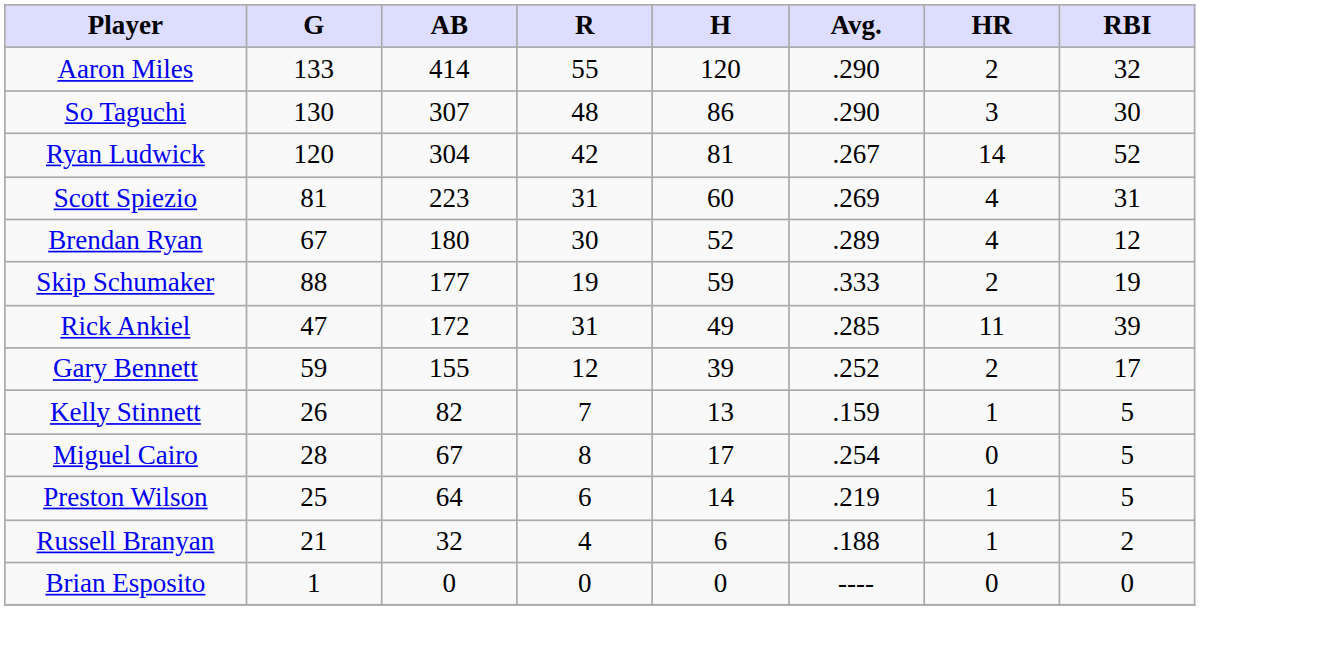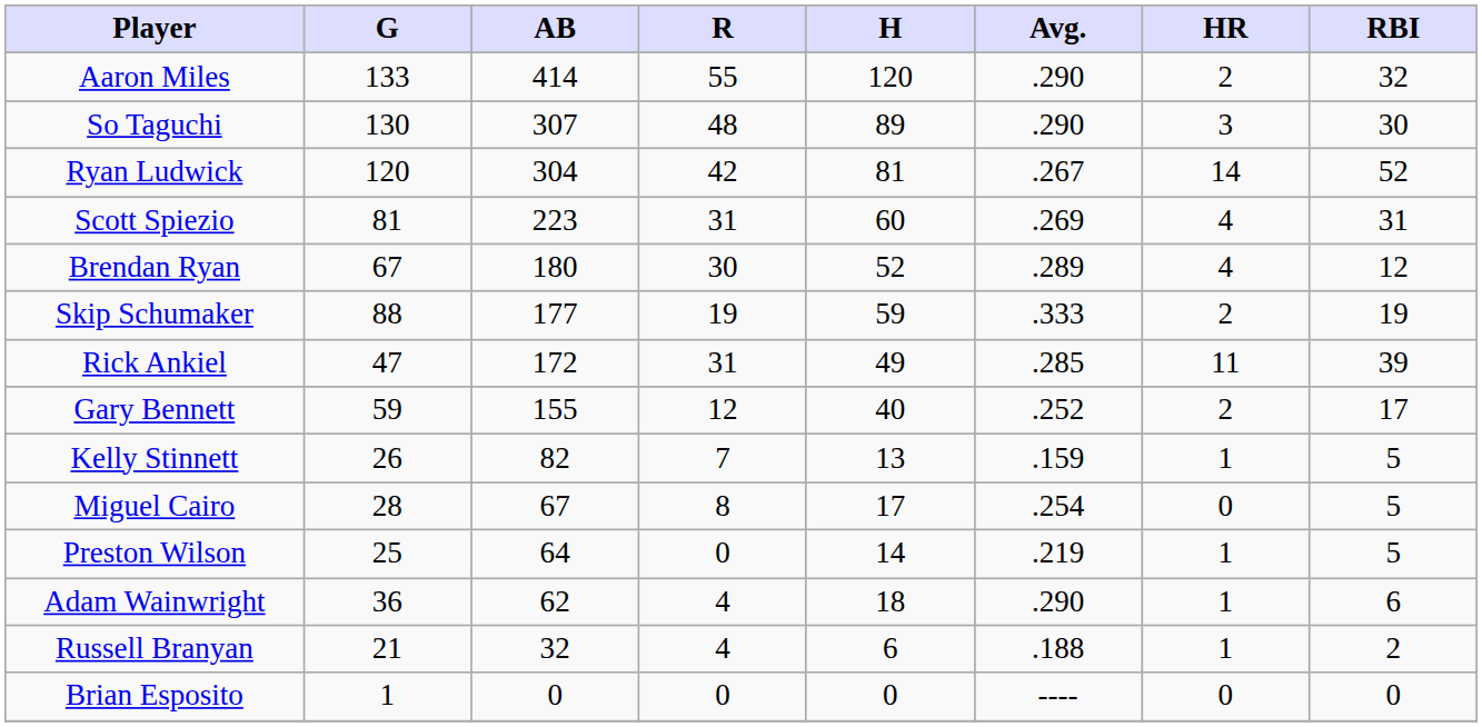 <table class="wikitable sortable">
 <tr>
 <th style="background:#ddf; width:16%;">Player</th>
 <th style="background:#ddf; width:9%;">G</th>
 <th style="background:#ddf; width:9%;">AB</th>
 <th style="background:#ddf; width:9%;">R</th>
 <th style="background:#ddf; width:9%;">H</th>
 <th style="background:#ddf; width:9%;">Avg.</th>
 <th style="background:#ddf; width:9%;">HR</th>
 <th style="background:#ddf; width:9%;">RBI</th>
 </tr>
 <tr style="text-align:center;">
 <td><a href='#'>Aaron Miles</a></td>
 <td>133</td>
 <td>414</td>
 <td>55</td>
 <td>120</td>
 <td>.290</td>
 <td>2</td>
 <td>32</td>
 </tr>
 <tr align=center>
 <td><a href='#'>So Taguchi</a></td>
 <td>130</td>
 <td>307</td>
 <td>48</td>
-<td>86</td>
+<td>89</td>
 <td>.290</td>
 <td>3</td>
 <td>30</td>
 </tr>
 <tr align=center>
 <td><a href='#'>Ryan Ludwick</a></td>
 <td>120</td>
 <td>304</td>
 <td>42</td>
 <td>81</td>
 <td>.267</td>
 <td>14</td>
 <td>52</td>
 </tr>
 <tr align=center>
 <td><a href='#'>Scott Spiezio</a></td>
 <td>81</td>
 <td>223</td>
 <td>31</td>
 <td>60</td>
 <td>.269</td>
 <td>4</td>
 <td>31</td>
 </tr>
 <tr style="text-align:center;">
 <td><a href='#'>Brendan Ryan</a></td>
 <td>67</td>
 <td>180</td>
 <td>30</td>
 <td>52</td>
 <td>.289</td>
 <td>4</td>
 <td>12</td>
 </tr>
 <tr style="text-align:center;">
 <td><a href='#'>Skip Schumaker</a></td>
 <td>88</td>
 <td>177</td>
 <td>19</td>
 <td>59</td>
 <td>.333</td>
 <td>2</td>
 <td>19</td>
 </tr>
 <tr style="text-align:center;">
 <td><a href='#'>Rick Ankiel</a></td>
 <td>47</td>
 <td>172</td>
 <td>31</td>
 <td>49</td>
 <td>.285</td>
 <td>11</td>
 <td>39</td>
 </tr>
 <tr style="text-align:center;">
 <td><a href='#'>Gary Bennett</a></td>
 <td>59</td>
 <td>155</td>
 <td>12</td>
-<td>39</td>
+<td>40</td>
 <td>.252</td>
 <td>2</td>
 <td>17</td>
 </tr>
 <tr style="text-align:center;">
 <td><a href='#'>Kelly Stinnett</a></td>
 <td>26</td>
 <td>82</td>
 <td>7</td>
 <td>13</td>
 <td>.159</td>
 <td>1</td>
 <td>5</td>
 </tr>
 <tr style="text-align:center;">
 <td><a href='#'>Miguel Cairo</a></td>
 <td>28</td>
 <td>67</td>
 <td>8</td>
 <td>17</td>
 <td>.254</td>
 <td>0</td>
 <td>5</td>
 </tr>
 <tr style="text-align:center;">
 <td><a href='#'>Preston Wilson</a></td>
 <td>25</td>
 <td>64</td>
-<td>6</td>
+<td>0</td>
 <td>14</td>
 <td>.219</td>
 <td>1</td>
 <td>5</td>
+</tr>
+<tr style="text-align:center;">
+<td><a href='#'>Adam Wainwright</a></td>
+<td>36</td>
+<td>62</td>
+<td>4</td>
+<td>18</td>
+<td>.290</td>
+<td>1</td>
+<td>6</td>
 </tr>
 <tr style="text-align:center;">
 <td><a href='#'>Russell Branyan</a></td>
 <td>21</td>
 <td>32</td>
 <td>4</td>
 <td>6</td>
 <td>.188</td>
 <td>1</td>
 <td>2</td>
 </tr>
 <tr align=center>
 <td><a href='#'>Brian Esposito</a></td>
 <td>1</td>
 <td>0</td>
 <td>0</td>
 <td>0</td>
 <td>----</td>
 <td>0</td>
 <td>0</td>
 </tr>
 <tr style="text-align:center;">
 </tr>
 </table>
